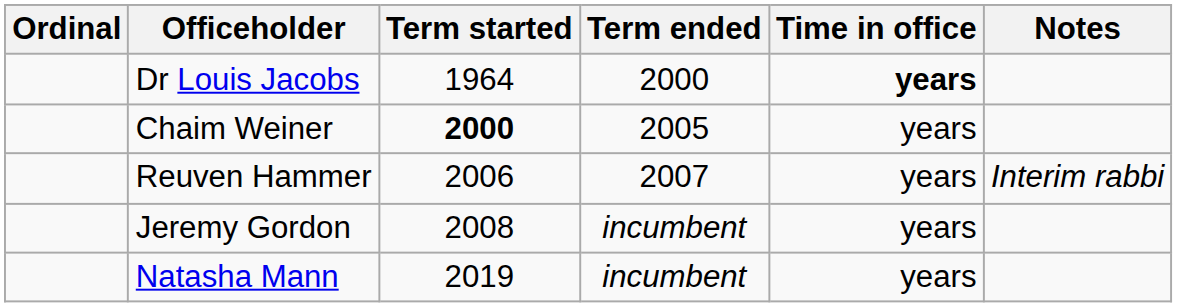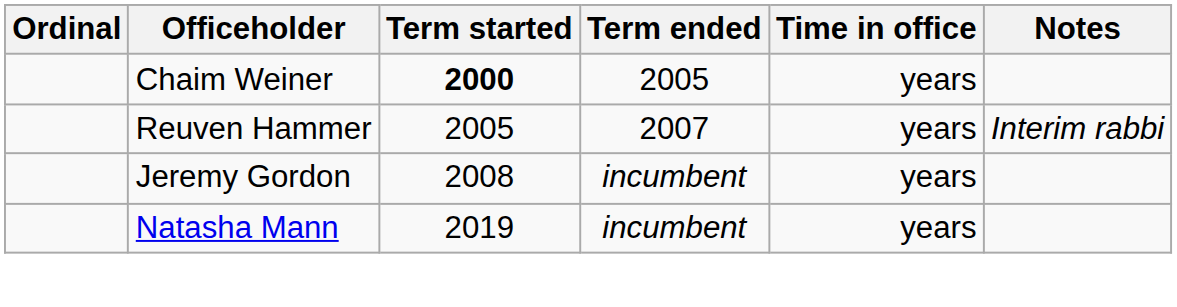 <table class="wikitable">
 <tr>
 <th>Ordinal</th>
 <th>Officeholder</th>
 <th>Term started</th>
 <th>Term ended</th>
 <th>Time in office</th>
 <th>Notes</th>
-</tr>
-<tr>
-<td align="center"></td>
-<td>Dr <a href='#'>Louis Jacobs</a></td>
-<td align=center>1964</td>
-<td align=center>2000</td>
-<td align=right><strong> years</strong></td>
-<td></td>
 </tr>
 <tr>
 <td align="center"></td>
 <td>Chaim Weiner</td>
 <td align=center><strong>2000</strong></td>
 <td align=center>2005</td>
 <td align=right> years</td>
 <td></td>
 </tr>
 <tr>
 <td align="center"></td>
 <td>Reuven Hammer</td>
-<td align=center>2006</td>
+<td align=center>2005</td>
 <td align=center>2007</td>
 <td align=right> years</td>
 <td><em>Interim rabbi</em></td>
 </tr>
 <tr>
 <td align="center"></td>
 <td>Jeremy Gordon</td>
 <td align=center>2008</td>
 <td align=center><em>incumbent</em></td>
 <td align=right> years</td>
 <td></td>
 </tr>
 <tr>
 <td align="center"></td>
 <td><a href='#'>Natasha Mann</a></td>
 <td align=center>2019</td>
 <td align=center><em>incumbent</em></td>
 <td align=right> years</td>
 <td></td>
 </tr>
 </table>
